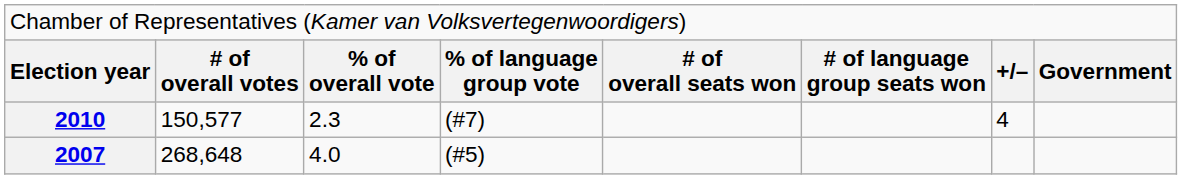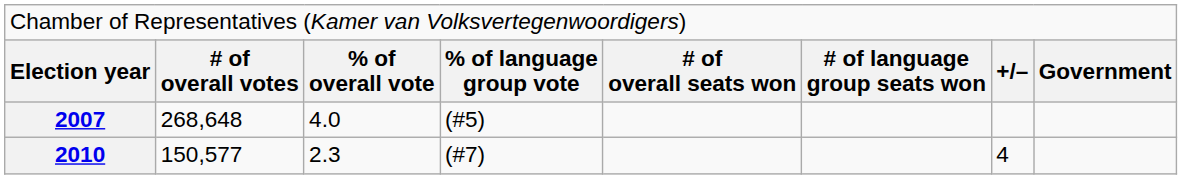 <table class=wikitable>
 <tr>
 <td colspan=8>Chamber of Representatives (<em>Kamer van Volksvertegenwoordigers</em>)</td>
 </tr>
 <tr>
 <th>Election year</th>
 <th># of<br>overall votes</th>
 <th>% of<br>overall vote</th>
 <th>% of language<br>group vote</th>
 <th># of<br>overall seats won</th>
 <th># of language<br>group seats won</th>
 <th>+/–</th>
 <th>Government</th>
 </tr>
 <tr>
+<th><a href='#'>2007</a></th>
+<td>268,648</td>
+<td>4.0</td>
+<td>(#5)</td>
+<td></td>
+<td><small></small></td>
+<td></td>
+<td></td>
+</tr>
+<tr>
 <th><a href='#'>2010</a></th>
 <td>150,577</td>
 <td>2.3</td>
 <td>(#7)</td>
 <td></td>
 <td><small></small></td>
 <td> 4</td>
 <td></td>
 </tr>
-<tr>
-<th><a href='#'>2007</a></th>
-<td>268,648</td>
-<td>4.0</td>
-<td>(#5)</td>
-<td></td>
-<td><small></small></td>
-<td></td>
-<td></td>
-</tr>
 </table>
